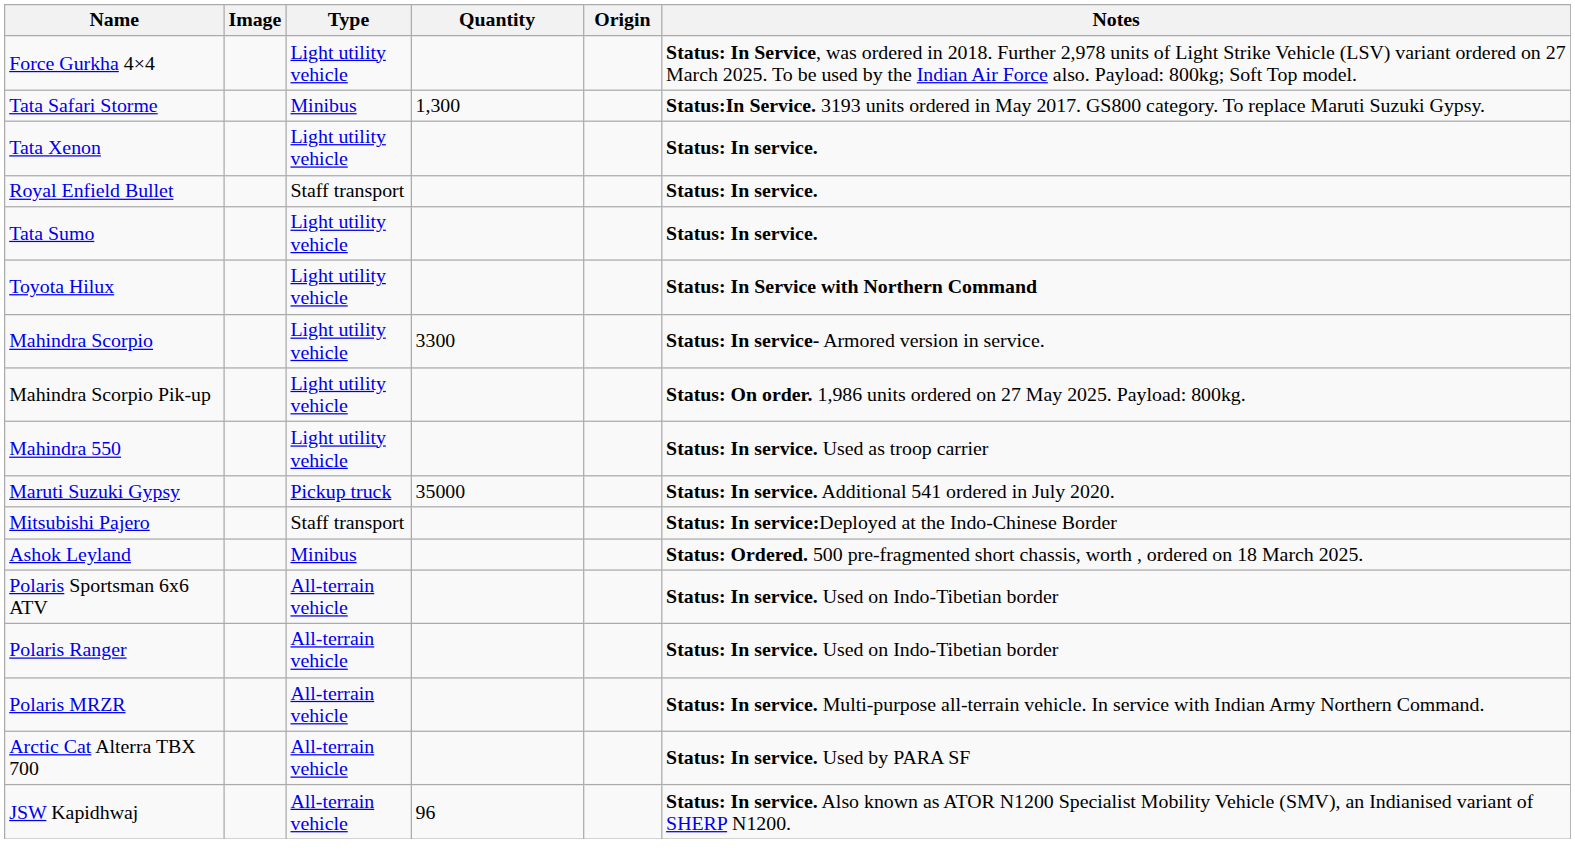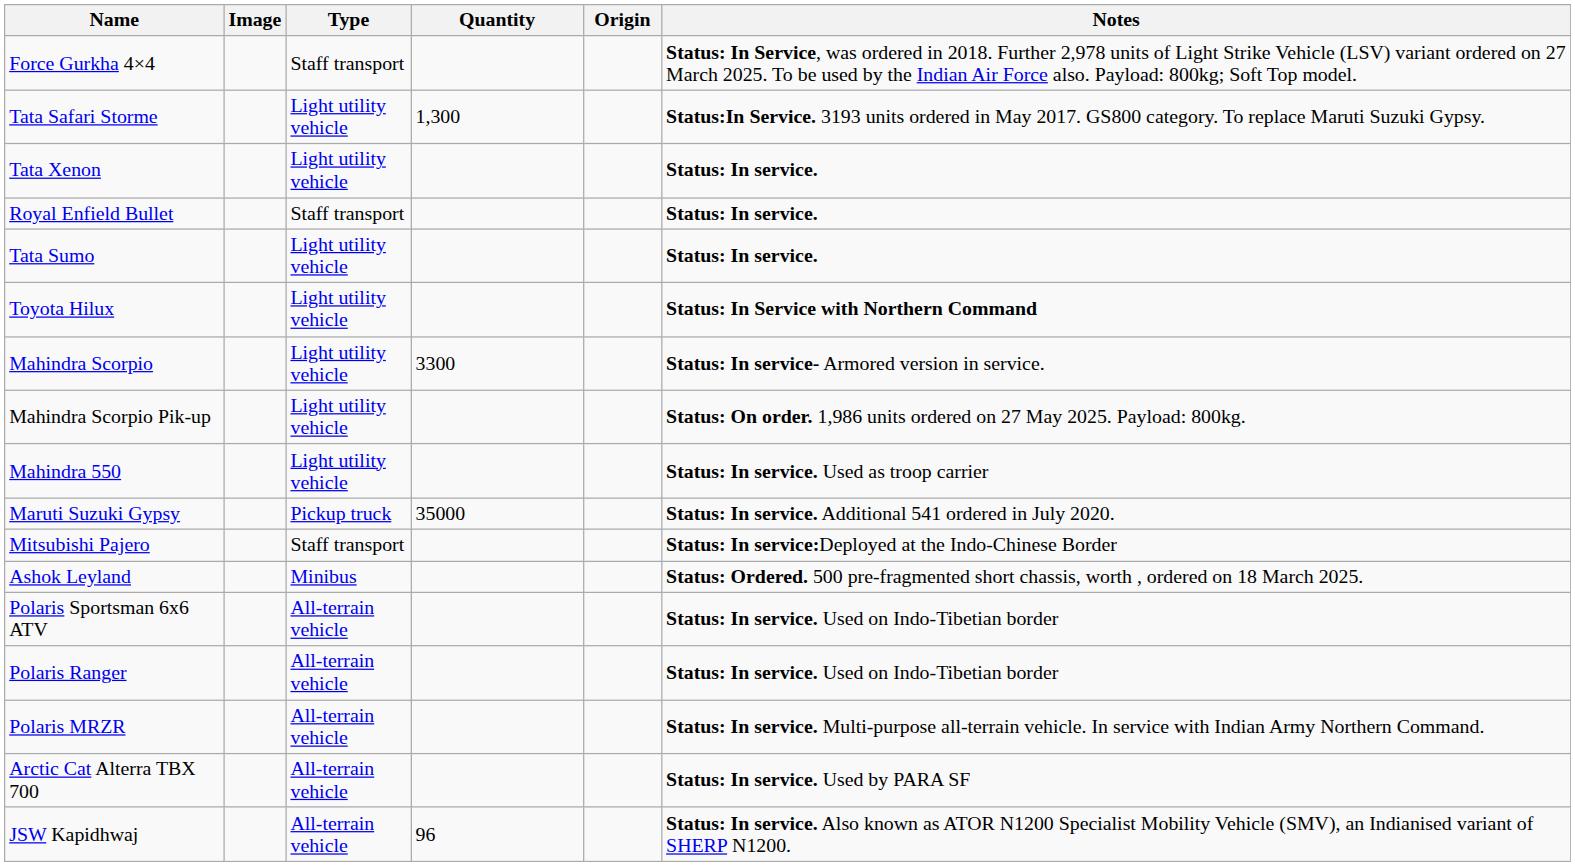 <table class="wikitable" style="width:100%;">
 <tr>
 <th style="width:14%;">Name</th>
 <th style="width:1%;">Image</th>
 <th>Type</th>
 <th style="width:11%;">Quantity</th>
 <th style="width:5%;">Origin</th>
 <th>Notes</th>
 </tr>
 <tr>
 <td><a href='#'>Force Gurkha</a> 4×4</td>
 <td></td>
-<td><a href='#'>Light utility vehicle</a></td>
+<td>Staff transport</td>
 <td></td>
 <td></td>
 <td><strong>Status: In Service</strong>, was ordered in 2018. Further 2,978 units of Light Strike Vehicle (LSV) variant ordered on 27 March 2025. To be used by the <a href='#'>Indian Air Force</a> also. Payload: 800kg; Soft Top model.</td>
 </tr>
 <tr>
 <td><a href='#'>Tata Safari Storme</a></td>
 <td></td>
-<td><a href='#'>Minibus</a></td>
+<td><a href='#'>Light utility vehicle</a></td>
 <td>1,300</td>
 <td></td>
 <td><strong>Status:In</strong> <strong>Service.</strong> 3193 units ordered in May 2017. GS800 category. To replace Maruti Suzuki Gypsy.</td>
 </tr>
 <tr>
 <td><a href='#'>Tata Xenon</a></td>
 <td></td>
 <td><a href='#'>Light utility vehicle</a></td>
 <td></td>
 <td></td>
 <td><strong>Status: In service.</strong></td>
 </tr>
 <tr>
 <td><a href='#'>Royal Enfield Bullet</a></td>
 <td></td>
 <td>Staff transport</td>
 <td></td>
 <td></td>
 <td><strong>Status: In service.</strong></td>
 </tr>
 <tr>
 <td><a href='#'>Tata Sumo</a></td>
 <td></td>
 <td><a href='#'>Light utility vehicle</a></td>
 <td></td>
 <td></td>
 <td><strong>Status: In service.</strong></td>
 </tr>
 <tr>
 <td><a href='#'>Toyota Hilux</a></td>
 <td></td>
 <td><a href='#'>Light utility vehicle</a></td>
 <td></td>
 <td></td>
 <td><strong>Status: In Service with Northern Command</strong></td>
 </tr>
 <tr>
 <td><a href='#'>Mahindra Scorpio</a></td>
 <td></td>
 <td><a href='#'>Light utility vehicle</a></td>
 <td>3300</td>
 <td></td>
 <td><strong>Status: In service-</strong> Armored version in service.</td>
 </tr>
 <tr>
 <td>Mahindra Scorpio Pik-up</td>
 <td></td>
 <td><a href='#'>Light utility vehicle</a></td>
 <td></td>
 <td></td>
 <td><strong>Status:</strong> <strong>On order.</strong> 1,986 units ordered on 27 May 2025. Payload: 800kg.</td>
 </tr>
 <tr>
 <td><a href='#'>Mahindra 550</a></td>
 <td></td>
 <td><a href='#'>Light utility vehicle</a></td>
 <td></td>
 <td></td>
 <td><strong>Status: In service.</strong> Used as troop carrier</td>
 </tr>
 <tr>
 <td><a href='#'>Maruti Suzuki Gypsy</a></td>
 <td></td>
 <td><a href='#'>Pickup truck</a></td>
 <td>35000</td>
 <td><br></td>
 <td><strong>Status: In service.</strong> Additional 541 ordered in July 2020.</td>
 </tr>
 <tr>
 <td><a href='#'>Mitsubishi Pajero</a></td>
 <td></td>
 <td>Staff transport</td>
 <td></td>
 <td></td>
 <td><strong>Status: In service:</strong>Deployed at the Indo-Chinese Border</td>
 </tr>
 <tr>
 <td><a href='#'>Ashok Leyland</a> </td>
 <td></td>
 <td><a href='#'>Minibus</a></td>
 <td></td>
 <td></td>
 <td><strong>Status: Ordered.</strong> 500 pre-fragmented short chassis, worth , ordered on 18 March 2025.</td>
 </tr>
 <tr>
 <td><a href='#'>Polaris</a> Sportsman 6x6 ATV</td>
 <td></td>
 <td><a href='#'>All-terrain vehicle</a></td>
 <td></td>
 <td><br></td>
 <td><strong>Status: In service.</strong> Used on Indo-Tibetian border</td>
 </tr>
 <tr>
 <td><a href='#'>Polaris Ranger</a></td>
 <td></td>
 <td><a href='#'>All-terrain vehicle</a></td>
 <td></td>
 <td><br></td>
 <td><strong>Status: In service.</strong> Used on Indo-Tibetian border</td>
 </tr>
 <tr>
 <td><a href='#'>Polaris MRZR</a></td>
 <td></td>
 <td><a href='#'>All-terrain vehicle</a></td>
 <td></td>
 <td></td>
 <td><strong>Status: In service.</strong> Multi-purpose all-terrain vehicle. In service with Indian Army Northern Command.</td>
 </tr>
 <tr>
 <td><a href='#'>Arctic Cat</a> Alterra TBX 700</td>
 <td></td>
 <td><a href='#'>All-terrain vehicle</a></td>
 <td></td>
 <td></td>
 <td><strong>Status: In service.</strong> Used by PARA SF</td>
 </tr>
 <tr>
 <td><a href='#'>JSW</a> Kapidhwaj</td>
 <td></td>
 <td><a href='#'>All-terrain vehicle</a></td>
 <td>96</td>
 <td></td>
 <td><strong>Status: In service.</strong> Also known as ATOR N1200 Specialist Mobility Vehicle (SMV), an Indianised variant of <a href='#'>SHERP</a> N1200.</td>
 </tr>
 </table>
